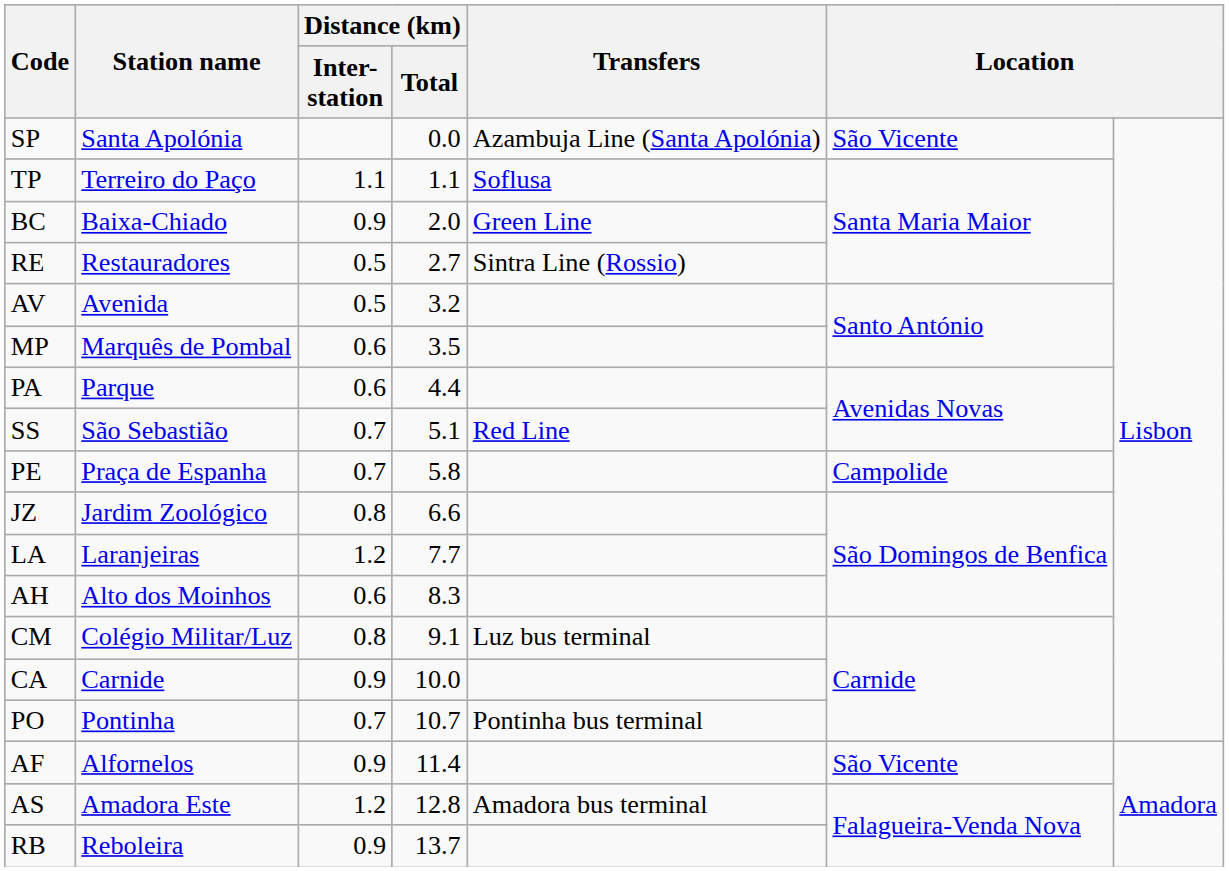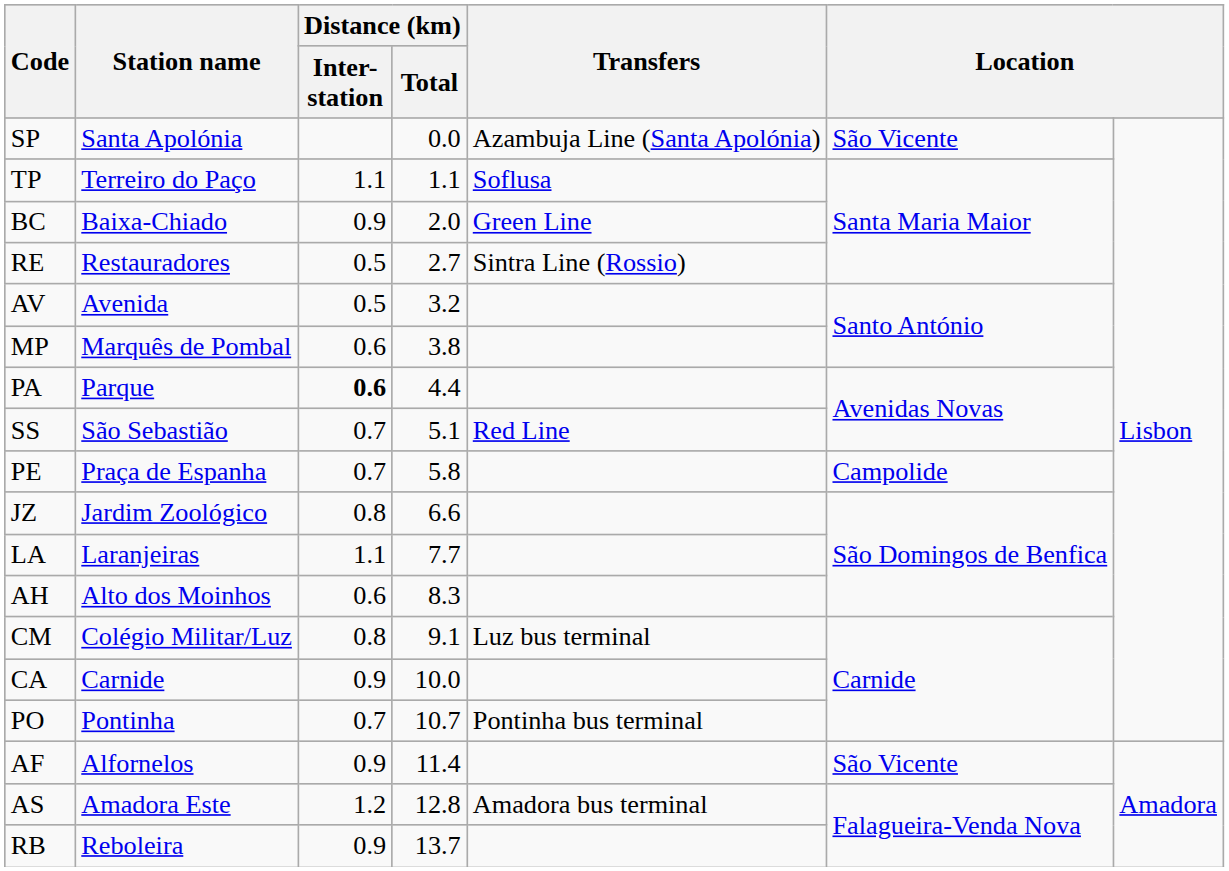 <table class=wikitable>
 <tr>
 <th rowspan=2>Code</th>
 <th rowspan=2>Station name</th>
 <th colspan="2">Distance (km)</th>
 <th rowspan="2">Transfers</th>
 <th rowspan=2 colspan="2">Location</th>
 </tr>
 <tr>
 <th>Inter-<br>station</th>
 <th>Total</th>
 </tr>
 <tr>
 <td>SP</td>
 <td><a href='#'>Santa Apolónia</a> </td>
 <td></td>
 <td align=right>0.0</td>
 <td> Azambuja Line (<a href='#'>Santa Apolónia</a>)</td>
 <td><a href='#'>São Vicente</a></td>
 <td rowspan="15"><a href='#'>Lisbon</a></td>
 </tr>
 <tr>
 <td>TP</td>
 <td><a href='#'>Terreiro do Paço</a> </td>
 <td align=right>1.1</td>
 <td align=right>1.1</td>
 <td>  <a href='#'>Soflusa</a></td>
 <td rowspan="3"><a href='#'>Santa Maria Maior</a></td>
 </tr>
 <tr>
 <td>BC</td>
 <td><a href='#'>Baixa-Chiado</a> </td>
 <td align=right>0.9</td>
 <td align=right>2.0</td>
 <td> <a href='#'>Green Line</a></td>
 </tr>
 <tr>
 <td>RE</td>
 <td><a href='#'>Restauradores</a> </td>
 <td align=right>0.5</td>
 <td align=right>2.7</td>
 <td> Sintra Line (<a href='#'>Rossio</a>)</td>
 </tr>
 <tr>
 <td>AV</td>
 <td><a href='#'>Avenida</a></td>
 <td align=right>0.5</td>
 <td align=right>3.2</td>
 <td></td>
 <td rowspan="2"><a href='#'>Santo António</a></td>
 </tr>
 <tr>
 <td>MP</td>
 <td><a href='#'>Marquês de Pombal</a> </td>
 <td align=right>0.6</td>
-<td align=right>3.5</td>
+<td align=right>3.8</td>
 <td></td>
 </tr>
 <tr>
 <td>PA</td>
 <td><a href='#'>Parque</a></td>
-<td align=right>0.6</td>
+<td align=right><strong>0.6</strong></td>
 <td align=right>4.4</td>
 <td></td>
 <td rowspan="2"><a href='#'>Avenidas Novas</a></td>
 </tr>
 <tr>
 <td>SS</td>
 <td><a href='#'>São Sebastião</a> </td>
 <td align=right>0.7</td>
 <td align=right>5.1</td>
 <td> <a href='#'>Red Line</a></td>
 </tr>
 <tr>
 <td>PE</td>
 <td><a href='#'>Praça de Espanha</a></td>
 <td align=right>0.7</td>
 <td align=right>5.8</td>
 <td></td>
 <td><a href='#'>Campolide</a></td>
 </tr>
 <tr>
 <td>JZ</td>
 <td><a href='#'>Jardim Zoológico</a></td>
 <td align=right>0.8</td>
 <td align=right>6.6</td>
 <td></td>
 <td rowspan="3"><a href='#'>São Domingos de Benfica</a></td>
 </tr>
 <tr>
 <td>LA</td>
 <td><a href='#'>Laranjeiras</a></td>
-<td align=right>1.2</td>
+<td align=right>1.1</td>
 <td align=right>7.7</td>
 <td></td>
 </tr>
 <tr>
 <td>AH</td>
 <td><a href='#'>Alto dos Moinhos</a></td>
 <td align=right>0.6</td>
 <td align=right>8.3</td>
 <td></td>
 </tr>
 <tr>
 <td>CM</td>
 <td><a href='#'>Colégio Militar/Luz</a></td>
 <td align=right>0.8</td>
 <td align=right>9.1</td>
 <td> Luz bus terminal</td>
 <td rowspan="3"><a href='#'>Carnide</a></td>
 </tr>
 <tr>
 <td>CA</td>
 <td><a href='#'>Carnide</a> </td>
 <td align=right>0.9</td>
 <td align=right>10.0</td>
 <td></td>
 </tr>
 <tr>
 <td>PO</td>
 <td><a href='#'>Pontinha</a> </td>
 <td align=right>0.7</td>
 <td align=right>10.7</td>
 <td> Pontinha bus terminal</td>
 </tr>
 <tr>
 <td>AF</td>
 <td><a href='#'>Alfornelos</a> </td>
 <td align=right>0.9</td>
 <td align=right>11.4</td>
 <td></td>
 <td><a href='#'>São Vicente</a></td>
 <td rowspan="3"><a href='#'>Amadora</a></td>
 </tr>
 <tr>
 <td>AS</td>
 <td><a href='#'>Amadora Este</a> </td>
 <td align=right>1.2</td>
 <td align=right>12.8</td>
 <td> Amadora bus terminal</td>
 <td rowspan="2"><a href='#'>Falagueira-Venda Nova</a></td>
 </tr>
 <tr>
 <td>RB</td>
 <td><a href='#'>Reboleira</a> </td>
 <td align=right>0.9</td>
 <td align=right>13.7</td>
 <td></td>
 </tr>
 </table>
